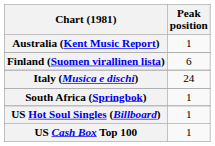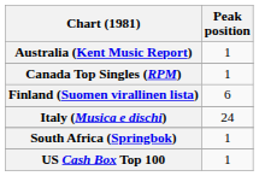 <table class="wikitable sortable plainrowheaders">
 <tr>
 <th scope="col">Chart (1981)</th>
 <th scope="col">Peak <br>position</th>
 </tr>
 <tr>
 <th scope="row">Australia (<a href='#'>Kent Music Report</a>)</th>
 <td style="text-align:center;">1</td>
 </tr>
 <tr>
+</tr>
+<tr>
+<th scope="row">Canada Top Singles (<em><a href='#'>RPM</a></em>)</th>
+<td style="text-align:center;">1</td>
 </tr>
 <tr>
 <th scope="row">Finland (<a href='#'>Suomen virallinen lista</a>)</th>
 <td style="text-align:center;">6</td>
 </tr>
 <tr>
 </tr>
 <tr>
 <th scope="row">Italy (<em><a href='#'>Musica e dischi</a></em>)</th>
 <td style="text-align:center;">24</td>
 </tr>
 <tr>
 </tr>
 <tr>
 </tr>
 <tr>
 </tr>
 <tr>
 </tr>
 <tr>
 <th scope="row">South Africa (<a href='#'>Springbok</a>)</th>
 <td align="center">1</td>
 </tr>
 <tr>
 </tr>
 <tr>
 </tr>
 <tr>
 </tr>
 <tr>
 </tr>
 <tr>
 </tr>
 <tr>
-<th scope="row">US <a href='#'>Hot Soul Singles</a> (<em><a href='#'>Billboard</a></em>)</th>
-<td style="text-align:center;">1</td>
-</tr>
-<tr>
 <th scope="row">US <a href='#'><em>Cash Box</em></a> Top 100</th>
 <td style="text-align:center;">1</td>
 </tr>
 </table>
